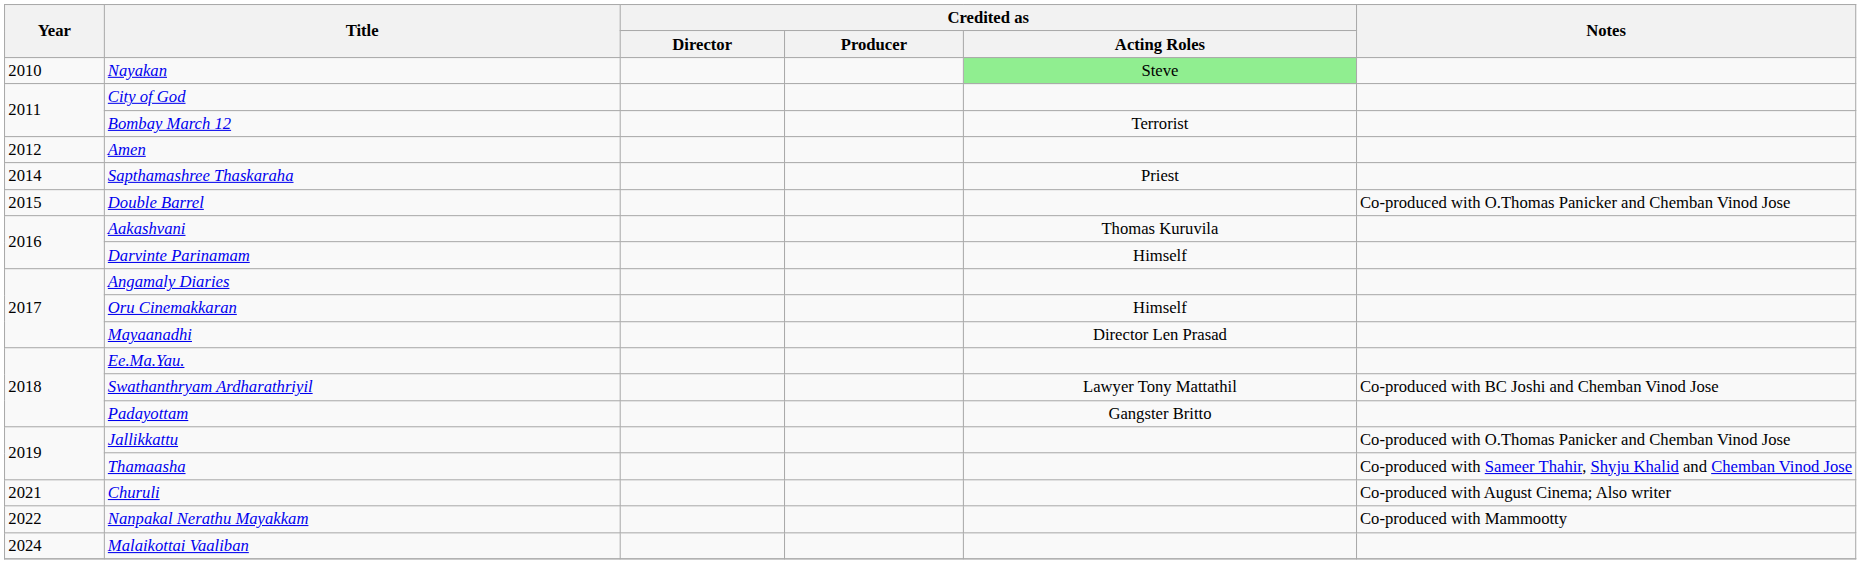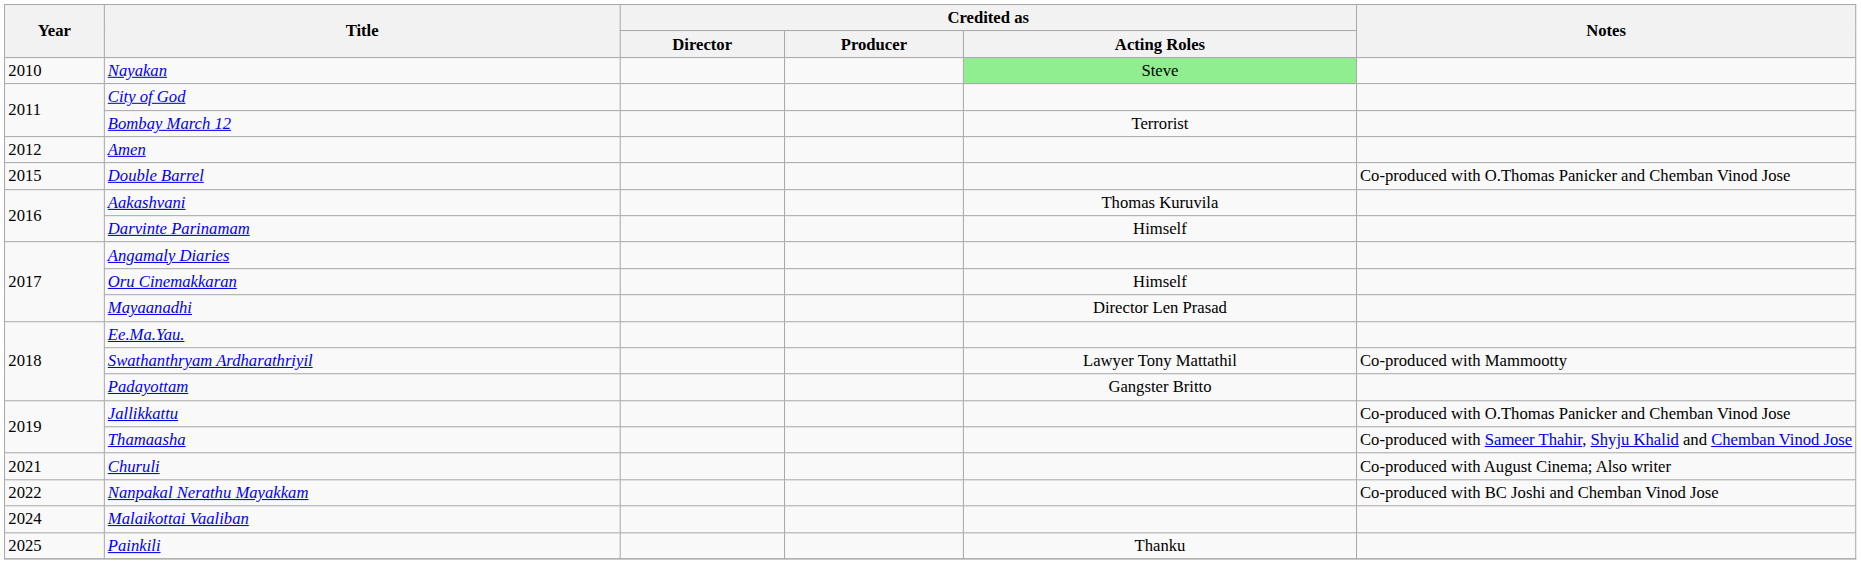 <table class="wikitable sortable plainrowheaders">
 <tr>
 <th rowspan="2" scope="col">Year</th>
 <th rowspan="2" scope="col">Title</th>
 <th colspan="3" scope="col">Credited as</th>
 <th rowspan="2" scope="col" class="unsortable" style="width:27%">Notes</th>
 </tr>
 <tr>
 <th scope="col">Director</th>
 <th scope="col">Producer</th>
 <th scope="col">Acting Roles</th>
 </tr>
 <tr>
 <td>2010</td>
 <td><em><a href='#'>Nayakan</a></em></td>
 <td></td>
 <td></td>
 <td style="background: lightgreen; text-align:center;">Steve</td>
 <td></td>
 </tr>
 <tr>
 <td rowspan=2>2011</td>
 <td><em><a href='#'>City of God</a></em></td>
 <td></td>
 <td></td>
 <td></td>
 <td></td>
 </tr>
 <tr>
 <td><em><a href='#'>Bombay March 12</a></em></td>
 <td></td>
 <td></td>
 <td style="text-align:center;">Terrorist</td>
 <td></td>
 </tr>
 <tr>
 <td>2012</td>
 <td><em><a href='#'>Amen</a></em></td>
 <td></td>
 <td></td>
 <td></td>
-<td></td>
-</tr>
-<tr>
-<td>2014</td>
-<td><em><a href='#'>Sapthamashree Thaskaraha</a></em></td>
-<td></td>
-<td></td>
-<td style="text-align:center;">Priest</td>
 <td></td>
 </tr>
 <tr>
 <td>2015</td>
 <td><em><a href='#'>Double Barrel</a></em></td>
 <td></td>
 <td></td>
 <td></td>
 <td>Co-produced with O.Thomas Panicker and Chemban Vinod Jose</td>
 </tr>
 <tr>
 <td rowspan=2>2016</td>
 <td><em><a href='#'>Aakashvani</a></em></td>
 <td></td>
 <td></td>
 <td style="text-align:center;">Thomas Kuruvila</td>
 <td></td>
 </tr>
 <tr>
 <td><em><a href='#'>Darvinte Parinamam</a></em></td>
 <td></td>
 <td></td>
 <td style="text-align:center;">Himself</td>
 <td></td>
 </tr>
 <tr>
 <td rowspan=3>2017</td>
 <td><em><a href='#'>Angamaly Diaries</a></em></td>
 <td></td>
 <td></td>
 <td></td>
 <td></td>
 </tr>
 <tr>
 <td><em><a href='#'>Oru Cinemakkaran</a></em></td>
 <td></td>
 <td></td>
 <td style="text-align:center;">Himself</td>
 <td></td>
 </tr>
 <tr>
 <td><em><a href='#'>Mayaanadhi</a></em></td>
 <td></td>
 <td></td>
 <td style="text-align:center;">Director Len Prasad</td>
 <td></td>
 </tr>
 <tr>
 <td rowspan=3>2018</td>
 <td><em><a href='#'>Ee.Ma.Yau.</a></em></td>
 <td></td>
 <td></td>
 <td></td>
 <td></td>
 </tr>
 <tr>
 <td><em><a href='#'>Swathanthryam Ardharathriyil</a></em></td>
 <td></td>
 <td></td>
 <td style="text-align:center;">Lawyer Tony Mattathil</td>
-<td>Co-produced with BC Joshi and Chemban Vinod Jose</td>
+<td>Co-produced with Mammootty</td>
 </tr>
 <tr>
 <td><em><a href='#'>Padayottam</a></em></td>
 <td></td>
 <td></td>
 <td style="text-align:center;">Gangster Britto</td>
 <td></td>
 </tr>
 <tr>
 <td rowspan=2>2019</td>
 <td><em><a href='#'>Jallikkattu</a></em></td>
 <td></td>
 <td></td>
 <td></td>
 <td>Co-produced with O.Thomas Panicker and Chemban Vinod Jose</td>
 </tr>
 <tr>
 <td><em><a href='#'>Thamaasha</a></em></td>
 <td></td>
 <td></td>
 <td></td>
 <td>Co-produced with <a href='#'>Sameer Thahir</a>, <a href='#'>Shyju Khalid</a> and <a href='#'>Chemban Vinod Jose</a></td>
 </tr>
 <tr>
 <td>2021</td>
 <td><em><a href='#'>Churuli</a></em></td>
 <td></td>
 <td></td>
 <td></td>
 <td>Co-produced with August Cinema; Also writer</td>
 </tr>
 <tr>
 <td>2022</td>
 <td><em><a href='#'>Nanpakal Nerathu Mayakkam</a></em></td>
 <td></td>
 <td></td>
 <td></td>
-<td>Co-produced with Mammootty</td>
+<td>Co-produced with BC Joshi and Chemban Vinod Jose</td>
 </tr>
 <tr>
 <td>2024</td>
 <td><em><a href='#'>Malaikottai Vaaliban</a></em></td>
 <td></td>
 <td></td>
 <td></td>
 <td></td>
 </tr>
 <tr>
+<td>2025</td>
+<td><em><a href='#'>Painkili</a></em></td>
+<td></td>
+<td></td>
+<td style="text-align:center;">Thanku</td>
+<td></td>
+</tr>
+<tr>
 </tr>
 </table>
